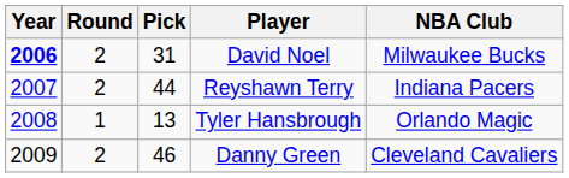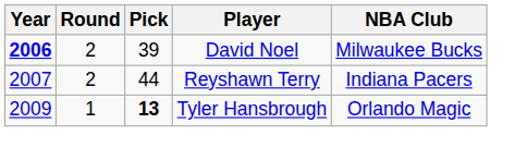 <table class="wikitable">
 <tr>
 <th>Year</th>
 <th>Round</th>
 <th>Pick</th>
 <th>Player</th>
 <th>NBA Club</th>
 </tr>
 <tr style="text-align:center;">
 <td><strong><a href='#'>2006</a></strong></td>
 <td>2</td>
-<td>31</td>
+<td>39</td>
 <td><a href='#'>David Noel</a></td>
 <td><a href='#'>Milwaukee Bucks</a></td>
 </tr>
 <tr style="text-align:center;">
 <td><a href='#'>2007</a></td>
 <td>2</td>
 <td>44</td>
 <td><a href='#'>Reyshawn Terry</a></td>
 <td><a href='#'>Indiana Pacers</a></td>
 </tr>
 <tr style="text-align:center;">
-<td><a href='#'>2008</a></td>
+<td><a href='#'>2009</a></td>
 <td>1</td>
-<td>13</td>
+<td><strong>13</strong></td>
 <td><a href='#'>Tyler Hansbrough</a></td>
 <td><a href='#'>Orlando Magic</a></td>
 </tr>
-<tr style="text-align:center;">
-<td>2009</td>
-<td>2</td>
-<td>46</td>
-<td><a href='#'>Danny Green</a></td>
-<td><a href='#'>Cleveland Cavaliers</a></td>
-</tr>
 </table>
